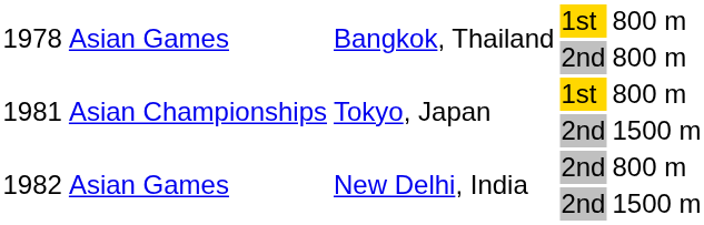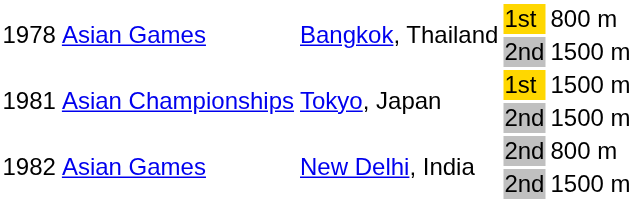 <table>
 <tr>
 <td rowspan=2>1978</td>
 <td rowspan=2><a href='#'>Asian Games</a></td>
 <td rowspan=2><a href='#'>Bangkok</a>, Thailand</td>
 <td bgcolor="gold">1st</td>
 <td>800 m</td>
 </tr>
 <tr>
 <td bgcolor="silver">2nd</td>
-<td>800 m</td>
+<td>1500 m</td>
 </tr>
 <tr>
 <td rowspan=2>1981</td>
 <td rowspan=2><a href='#'>Asian Championships</a></td>
 <td rowspan=2><a href='#'>Tokyo</a>, Japan</td>
 <td bgcolor="gold">1st</td>
-<td>800 m</td>
+<td>1500 m</td>
 </tr>
 <tr>
 <td bgcolor="silver">2nd</td>
 <td>1500 m</td>
 </tr>
 <tr>
 <td rowspan=2>1982</td>
 <td rowspan=2><a href='#'>Asian Games</a></td>
 <td rowspan=2><a href='#'>New Delhi</a>, India</td>
 <td bgcolor="silver">2nd</td>
 <td>800 m</td>
 </tr>
 <tr>
 <td bgcolor="silver">2nd</td>
 <td>1500 m</td>
 </tr>
 </table>
